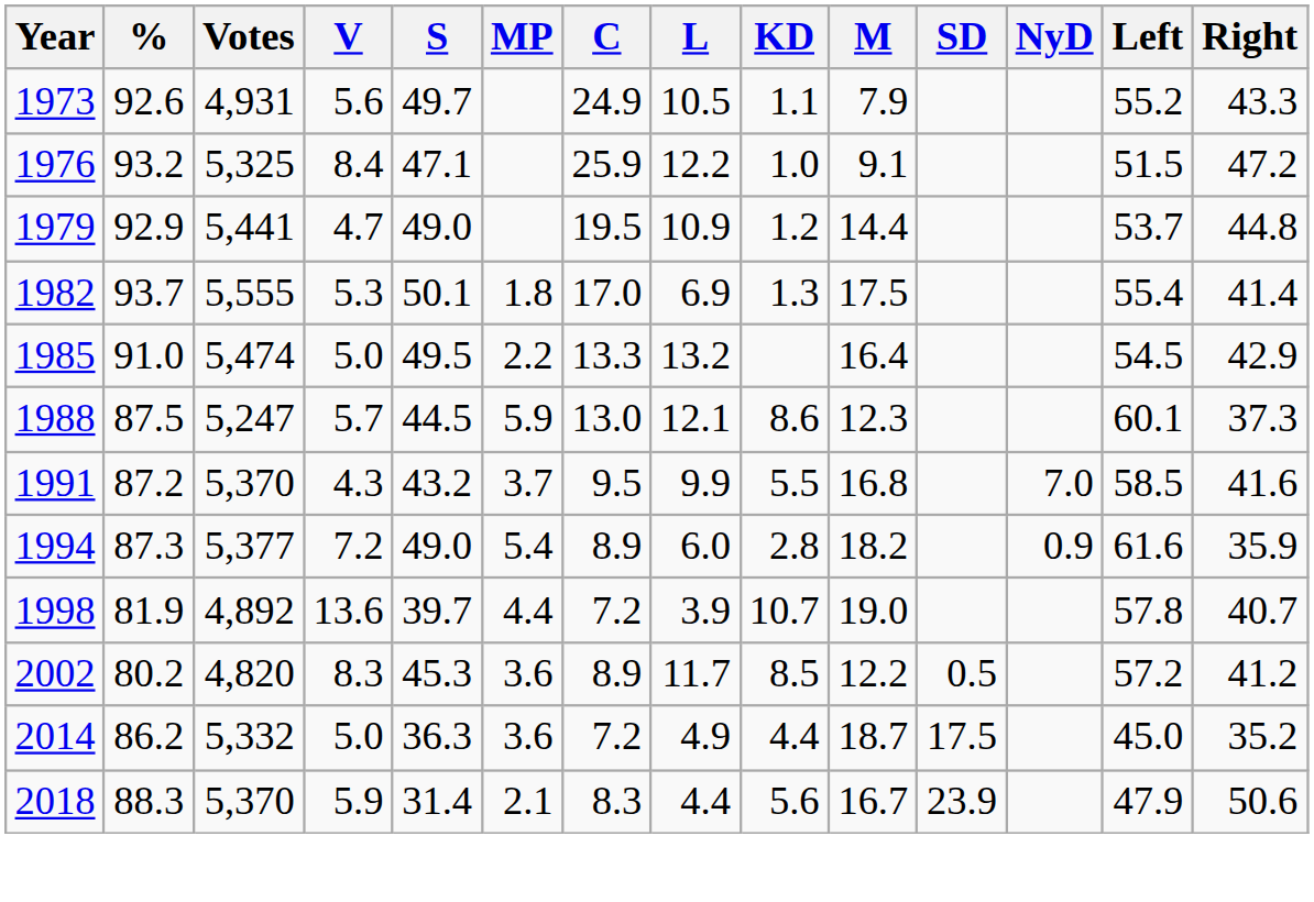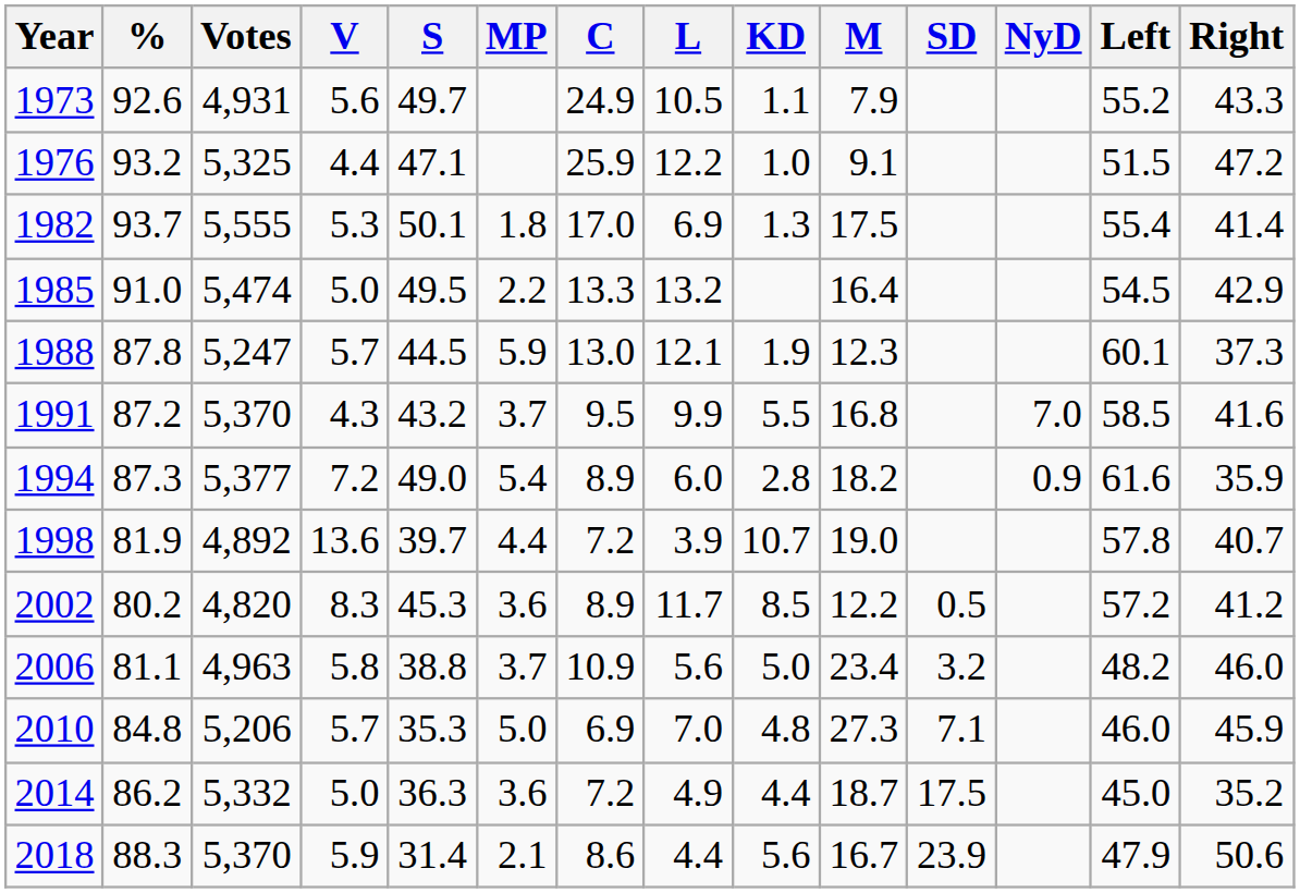 <table class="wikitable sortable" style=text-align:right>
 <tr>
 <th>Year</th>
 <th>%</th>
 <th>Votes</th>
 <th><a href='#'>V</a></th>
 <th><a href='#'>S</a></th>
 <th><a href='#'>MP</a></th>
 <th><a href='#'>C</a></th>
 <th><a href='#'>L</a></th>
 <th><a href='#'>KD</a></th>
 <th><a href='#'>M</a></th>
 <th><a href='#'>SD</a></th>
 <th><a href='#'>NyD</a></th>
 <th>Left</th>
 <th>Right</th>
 </tr>
 <tr>
 <td align=left><a href='#'>1973</a></td>
 <td>92.6</td>
 <td>4,931</td>
 <td>5.6</td>
 <td>49.7</td>
 <td></td>
 <td>24.9</td>
 <td>10.5</td>
 <td>1.1</td>
 <td>7.9</td>
 <td></td>
 <td></td>
 <td>55.2</td>
 <td>43.3</td>
 </tr>
 <tr>
 <td align=left><a href='#'>1976</a></td>
 <td>93.2</td>
 <td>5,325</td>
-<td>8.4</td>
+<td>4.4</td>
 <td>47.1</td>
 <td></td>
 <td>25.9</td>
 <td>12.2</td>
 <td>1.0</td>
 <td>9.1</td>
 <td></td>
 <td></td>
 <td>51.5</td>
 <td>47.2</td>
-</tr>
-<tr>
-<td align=left><a href='#'>1979</a></td>
-<td>92.9</td>
-<td>5,441</td>
-<td>4.7</td>
-<td>49.0</td>
-<td></td>
-<td>19.5</td>
-<td>10.9</td>
-<td>1.2</td>
-<td>14.4</td>
-<td></td>
-<td></td>
-<td>53.7</td>
-<td>44.8</td>
 </tr>
 <tr>
 <td align=left><a href='#'>1982</a></td>
 <td>93.7</td>
 <td>5,555</td>
 <td>5.3</td>
 <td>50.1</td>
 <td>1.8</td>
 <td>17.0</td>
 <td>6.9</td>
 <td>1.3</td>
 <td>17.5</td>
 <td></td>
 <td></td>
 <td>55.4</td>
 <td>41.4</td>
 </tr>
 <tr>
 <td align=left><a href='#'>1985</a></td>
 <td>91.0</td>
 <td>5,474</td>
 <td>5.0</td>
 <td>49.5</td>
 <td>2.2</td>
 <td>13.3</td>
 <td>13.2</td>
 <td></td>
 <td>16.4</td>
 <td></td>
 <td></td>
 <td>54.5</td>
 <td>42.9</td>
 </tr>
 <tr>
 <td align=left><a href='#'>1988</a></td>
-<td>87.5</td>
+<td>87.8</td>
 <td>5,247</td>
 <td>5.7</td>
 <td>44.5</td>
 <td>5.9</td>
 <td>13.0</td>
 <td>12.1</td>
-<td>8.6</td>
+<td>1.9</td>
 <td>12.3</td>
 <td></td>
 <td></td>
 <td>60.1</td>
 <td>37.3</td>
 </tr>
 <tr>
 <td align=left><a href='#'>1991</a></td>
 <td>87.2</td>
 <td>5,370</td>
 <td>4.3</td>
 <td>43.2</td>
 <td>3.7</td>
 <td>9.5</td>
 <td>9.9</td>
 <td>5.5</td>
 <td>16.8</td>
 <td></td>
 <td>7.0</td>
 <td>58.5</td>
 <td>41.6</td>
 </tr>
 <tr>
 <td align=left><a href='#'>1994</a></td>
 <td>87.3</td>
 <td>5,377</td>
 <td>7.2</td>
 <td>49.0</td>
 <td>5.4</td>
 <td>8.9</td>
 <td>6.0</td>
 <td>2.8</td>
 <td>18.2</td>
 <td></td>
 <td>0.9</td>
 <td>61.6</td>
 <td>35.9</td>
 </tr>
 <tr>
 <td align=left><a href='#'>1998</a></td>
 <td>81.9</td>
 <td>4,892</td>
 <td>13.6</td>
 <td>39.7</td>
 <td>4.4</td>
 <td>7.2</td>
 <td>3.9</td>
 <td>10.7</td>
 <td>19.0</td>
 <td></td>
 <td></td>
 <td>57.8</td>
 <td>40.7</td>
 </tr>
 <tr>
 <td align=left><a href='#'>2002</a></td>
 <td>80.2</td>
 <td>4,820</td>
 <td>8.3</td>
 <td>45.3</td>
 <td>3.6</td>
 <td>8.9</td>
 <td>11.7</td>
 <td>8.5</td>
 <td>12.2</td>
 <td>0.5</td>
 <td></td>
 <td>57.2</td>
 <td>41.2</td>
 </tr>
 <tr>
+<td align=left><a href='#'>2006</a></td>
+<td>81.1</td>
+<td>4,963</td>
+<td>5.8</td>
+<td>38.8</td>
+<td>3.7</td>
+<td>10.9</td>
+<td>5.6</td>
+<td>5.0</td>
+<td>23.4</td>
+<td>3.2</td>
+<td></td>
+<td>48.2</td>
+<td>46.0</td>
+</tr>
+<tr>
+<td align=left><a href='#'>2010</a></td>
+<td>84.8</td>
+<td>5,206</td>
+<td>5.7</td>
+<td>35.3</td>
+<td>5.0</td>
+<td>6.9</td>
+<td>7.0</td>
+<td>4.8</td>
+<td>27.3</td>
+<td>7.1</td>
+<td></td>
+<td>46.0</td>
+<td>45.9</td>
+</tr>
+<tr>
 <td align=left><a href='#'>2014</a></td>
 <td>86.2</td>
 <td>5,332</td>
 <td>5.0</td>
 <td>36.3</td>
 <td>3.6</td>
 <td>7.2</td>
 <td>4.9</td>
 <td>4.4</td>
 <td>18.7</td>
 <td>17.5</td>
 <td></td>
 <td>45.0</td>
 <td>35.2</td>
 </tr>
 <tr>
 <td align=left><a href='#'>2018</a></td>
 <td>88.3</td>
 <td>5,370</td>
 <td>5.9</td>
 <td>31.4</td>
 <td>2.1</td>
-<td>8.3</td>
+<td>8.6</td>
 <td>4.4</td>
 <td>5.6</td>
 <td>16.7</td>
 <td>23.9</td>
 <td></td>
 <td>47.9</td>
 <td>50.6</td>
 </tr>
 </table>
